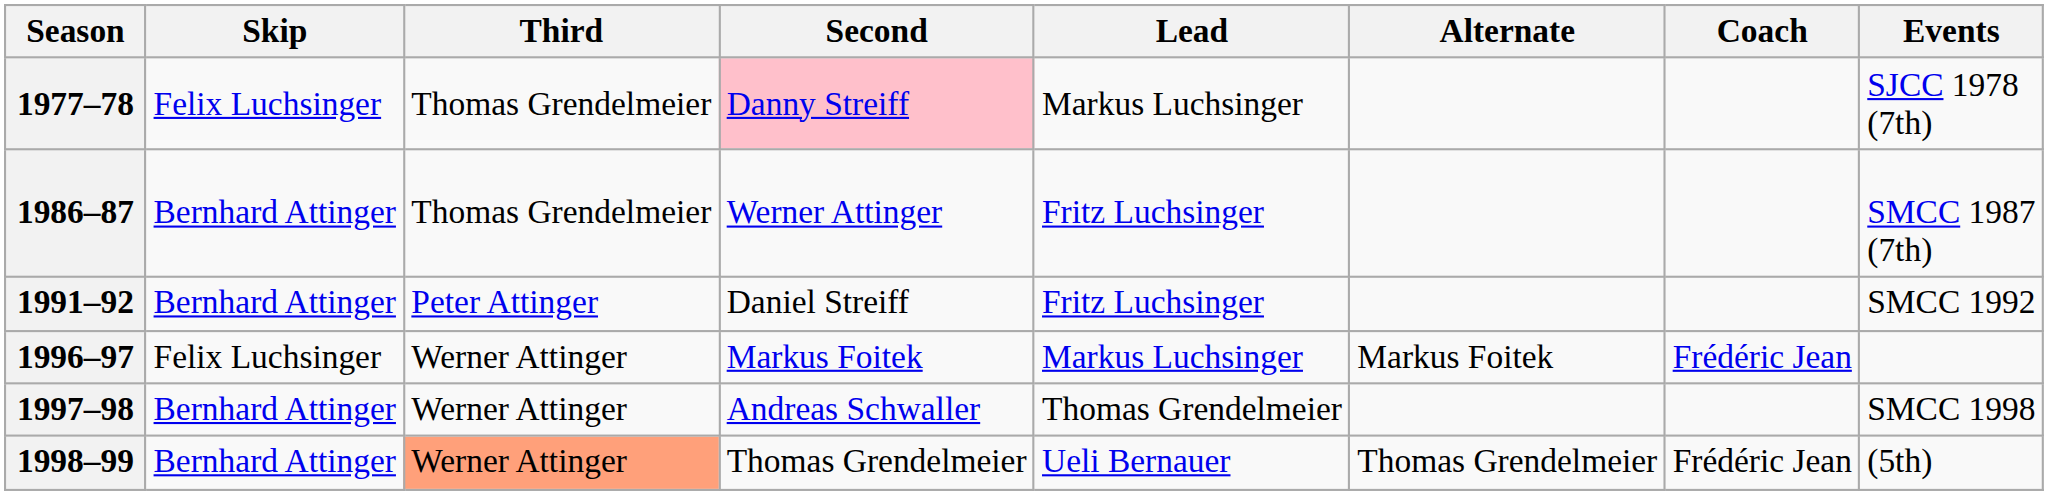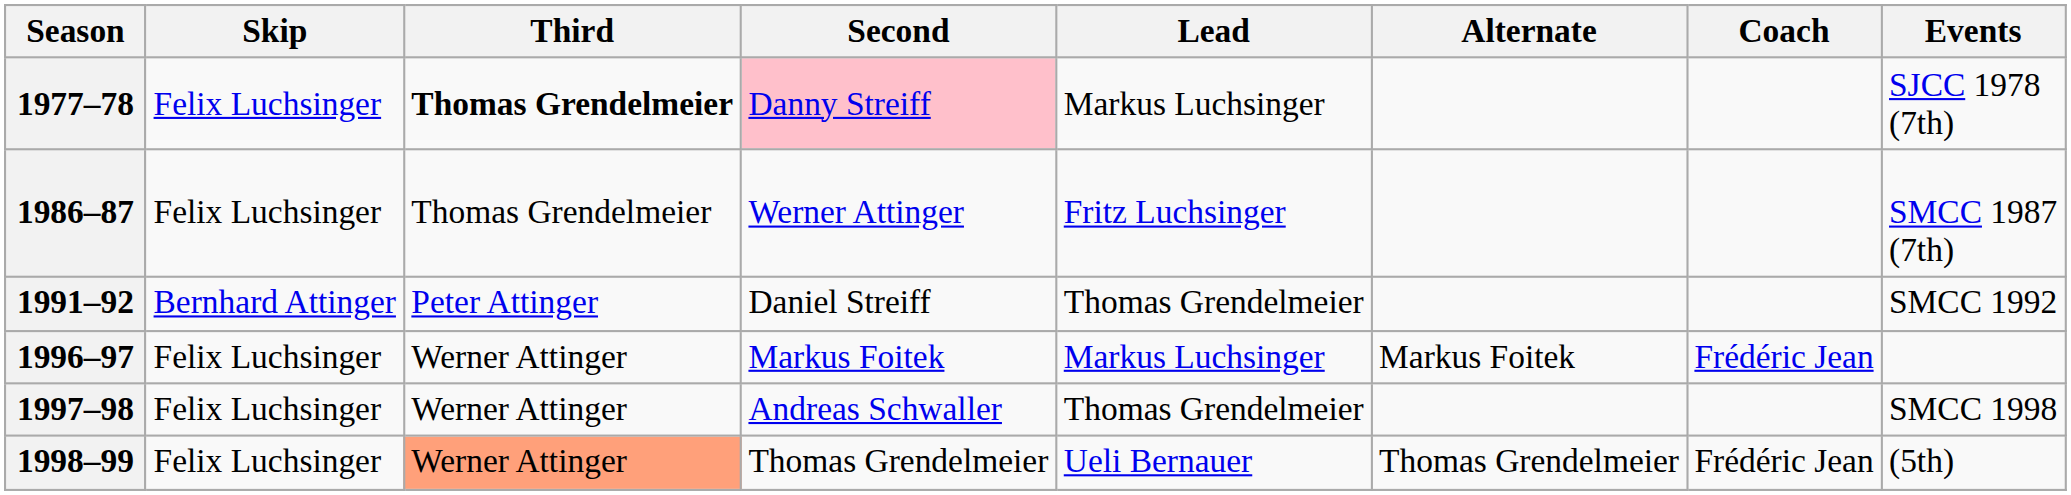 <table class="wikitable">
 <tr>
 <th scope="col" width=60>Season</th>
 <th scope="col">Skip</th>
 <th scope="col">Third</th>
 <th scope="col">Second</th>
 <th scope="col">Lead</th>
 <th scope="col">Alternate</th>
 <th scope="col">Coach</th>
 <th scope="col">Events</th>
 </tr>
 <tr>
 <th scope="row">1977–78</th>
 <td><a href='#'>Felix Luchsinger</a></td>
-<td>Thomas Grendelmeier</td>
+<td><strong>Thomas Grendelmeier</strong></td>
 <td style="background: pink;"><a href='#'>Danny Streiff</a></td>
 <td>Markus Luchsinger</td>
 <td></td>
 <td></td>
 <td><a href='#'>SJCC</a> 1978 <br> (7th)</td>
 </tr>
 <tr>
 <th scope="row">1986–87</th>
-<td><a href='#'>Bernhard Attinger</a></td>
+<td>Felix Luchsinger</td>
 <td>Thomas Grendelmeier</td>
 <td><a href='#'>Werner Attinger</a></td>
 <td><a href='#'>Fritz Luchsinger</a></td>
 <td></td>
 <td></td>
 <td> <br><a href='#'>SMCC</a> 1987 <br> (7th)</td>
 </tr>
 <tr>
 <th scope="row">1991–92</th>
 <td><a href='#'>Bernhard Attinger</a></td>
 <td><a href='#'>Peter Attinger</a></td>
 <td>Daniel Streiff</td>
-<td><a href='#'>Fritz Luchsinger</a></td>
+<td>Thomas Grendelmeier</td>
 <td></td>
 <td></td>
 <td>SMCC 1992 </td>
 </tr>
 <tr>
 <th scope="row">1996–97</th>
 <td>Felix Luchsinger</td>
 <td>Werner Attinger</td>
 <td><a href='#'>Markus Foitek</a></td>
 <td><a href='#'>Markus Luchsinger</a></td>
 <td>Markus Foitek</td>
 <td><a href='#'>Frédéric Jean</a></td>
 <td> </td>
 </tr>
 <tr>
 <th scope="row">1997–98</th>
-<td><a href='#'>Bernhard Attinger</a></td>
+<td>Felix Luchsinger</td>
 <td>Werner Attinger</td>
 <td><a href='#'>Andreas Schwaller</a></td>
 <td>Thomas Grendelmeier</td>
 <td></td>
 <td></td>
 <td>SMCC 1998 </td>
 </tr>
 <tr>
 <th scope="row">1998–99</th>
-<td><a href='#'>Bernhard Attinger</a></td>
+<td>Felix Luchsinger</td>
 <td style="background: lightsalmon;">Werner Attinger</td>
 <td>Thomas Grendelmeier</td>
 <td><a href='#'>Ueli Bernauer</a></td>
 <td>Thomas Grendelmeier</td>
 <td>Frédéric Jean</td>
 <td> (5th)</td>
 </tr>
 </table>
